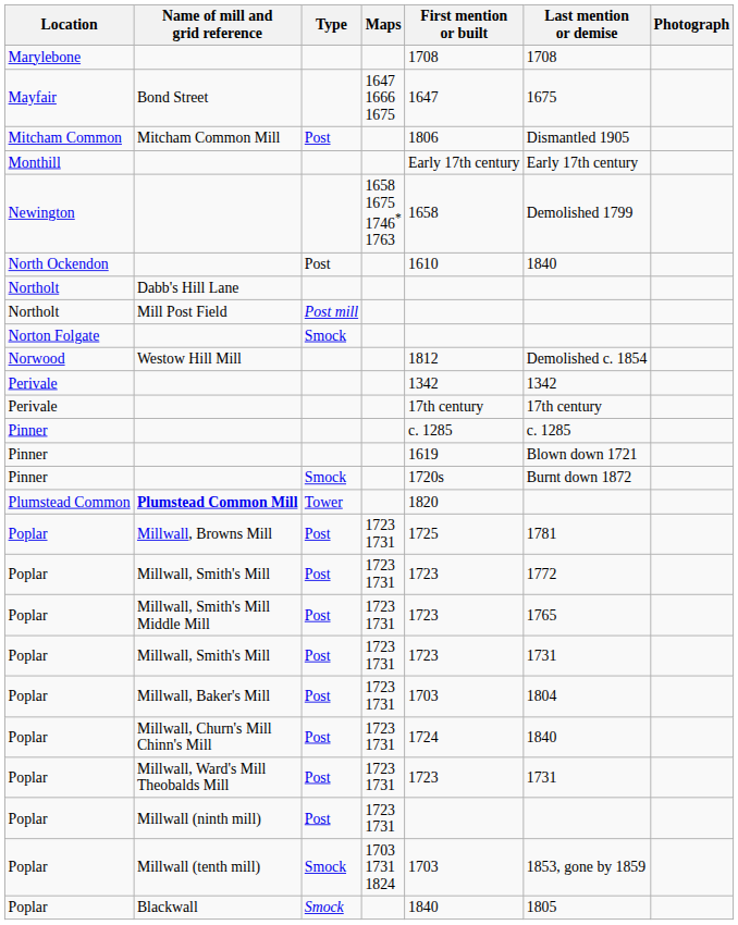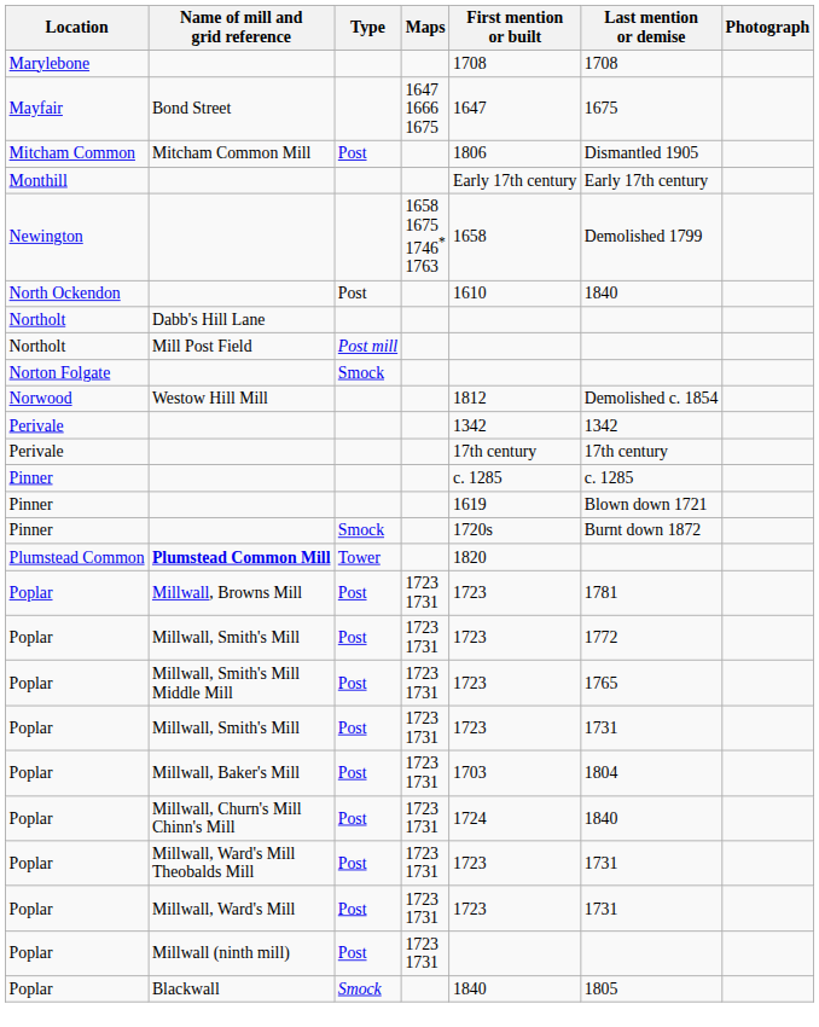 <table class="wikitable">
 <tr>
 <th>Location</th>
 <th>Name of mill and<br>grid reference</th>
 <th>Type</th>
 <th>Maps</th>
 <th>First mention<br>or built</th>
 <th>Last mention<br> or demise</th>
 <th>Photograph</th>
 </tr>
 <tr>
 <td><a href='#'>Marylebone</a></td>
 <td></td>
 <td></td>
 <td></td>
 <td>1708</td>
 <td>1708</td>
 <td></td>
 </tr>
 <tr>
 <td><a href='#'>Mayfair</a></td>
 <td>Bond Street</td>
 <td></td>
 <td>1647<br>1666<br>1675</td>
 <td>1647</td>
 <td>1675</td>
 <td></td>
 </tr>
 <tr>
 <td><a href='#'>Mitcham Common</a></td>
 <td>Mitcham Common Mill<br></td>
 <td><a href='#'>Post</a></td>
 <td></td>
 <td>1806</td>
 <td>Dismantled 1905 <br> </td>
 <td></td>
 </tr>
 <tr>
 <td><a href='#'>Monthill</a></td>
 <td></td>
 <td></td>
 <td></td>
 <td>Early 17th century</td>
 <td>Early 17th century</td>
 <td></td>
 </tr>
 <tr>
 <td><a href='#'>Newington</a></td>
 <td></td>
 <td></td>
 <td>1658<br>1675<br>1746<sup>*</sup><br>1763</td>
 <td>1658</td>
 <td>Demolished 1799</td>
 <td></td>
 </tr>
 <tr>
 <td><a href='#'>North Ockendon</a></td>
 <td></td>
 <td>Post</td>
 <td></td>
 <td>1610</td>
 <td>1840</td>
 <td></td>
 </tr>
 <tr>
 <td><a href='#'>Northolt</a></td>
 <td>Dabb's Hill Lane<br></td>
 <td></td>
 <td></td>
 <td></td>
 <td></td>
 <td></td>
 </tr>
 <tr>
 <td>Northolt</td>
 <td>Mill Post Field<br></td>
 <td><em><a href='#'>Post mill</a></em></td>
 <td></td>
 <td></td>
 <td></td>
 <td></td>
 </tr>
 <tr>
 <td><a href='#'>Norton Folgate</a></td>
 <td></td>
 <td><a href='#'>Smock</a></td>
 <td></td>
 <td></td>
 <td></td>
 <td></td>
 </tr>
 <tr>
 <td><a href='#'>Norwood</a></td>
 <td>Westow Hill Mill</td>
 <td></td>
 <td></td>
 <td>1812</td>
 <td>Demolished c. 1854</td>
 <td></td>
 </tr>
 <tr>
 <td><a href='#'>Perivale</a></td>
 <td></td>
 <td></td>
 <td></td>
 <td>1342</td>
 <td>1342</td>
 <td></td>
 </tr>
 <tr>
 <td>Perivale</td>
 <td></td>
 <td></td>
 <td></td>
 <td>17th century</td>
 <td>17th century</td>
 <td></td>
 </tr>
 <tr>
 <td><a href='#'>Pinner</a></td>
 <td></td>
 <td></td>
 <td></td>
 <td>c. 1285</td>
 <td>c. 1285</td>
 <td></td>
 </tr>
 <tr>
 <td>Pinner</td>
 <td></td>
 <td></td>
 <td></td>
 <td>1619</td>
 <td>Blown down 1721</td>
 <td></td>
 </tr>
 <tr>
 <td>Pinner</td>
 <td></td>
 <td><a href='#'>Smock</a></td>
 <td></td>
 <td>1720s</td>
 <td>Burnt down 1872</td>
 <td></td>
 </tr>
 <tr>
 <td><a href='#'>Plumstead Common</a></td>
 <td><strong><a href='#'>Plumstead Common Mill</a></strong><br></td>
 <td><a href='#'>Tower</a></td>
 <td></td>
 <td>1820</td>
 <td></td>
 <td></td>
 </tr>
 <tr>
 <td><a href='#'>Poplar</a></td>
 <td><a href='#'>Millwall</a>, Browns Mill</td>
 <td><a href='#'>Post</a></td>
 <td>1723<br>1731</td>
-<td>1725</td>
+<td>1723</td>
 <td>1781</td>
 <td></td>
 </tr>
 <tr>
 <td>Poplar</td>
 <td>Millwall, Smith's Mill</td>
 <td><a href='#'>Post</a></td>
 <td>1723<br>1731</td>
 <td>1723</td>
 <td>1772</td>
 <td></td>
 </tr>
 <tr>
 <td>Poplar</td>
 <td>Millwall, Smith's Mill<br>Middle Mill</td>
 <td><a href='#'>Post</a></td>
 <td>1723<br>1731</td>
 <td>1723</td>
 <td>1765</td>
 <td></td>
 </tr>
 <tr>
 <td>Poplar</td>
 <td>Millwall, Smith's Mill</td>
 <td><a href='#'>Post</a></td>
 <td>1723<br>1731</td>
 <td>1723</td>
 <td>1731</td>
 <td></td>
 </tr>
 <tr>
 <td>Poplar</td>
 <td>Millwall, Baker's Mill</td>
 <td><a href='#'>Post</a></td>
 <td>1723<br>1731</td>
 <td>1703</td>
 <td>1804</td>
 <td></td>
 </tr>
 <tr>
 <td>Poplar</td>
 <td>Millwall, Churn's Mill<br>Chinn's Mill</td>
 <td><a href='#'>Post</a></td>
 <td>1723<br>1731</td>
 <td>1724</td>
 <td>1840</td>
 <td></td>
 </tr>
 <tr>
 <td>Poplar</td>
 <td>Millwall, Ward's Mill<br>Theobalds Mill</td>
 <td><a href='#'>Post</a></td>
 <td>1723<br>1731</td>
 <td>1723</td>
 <td>1731</td>
 <td></td>
 </tr>
 <tr>
 <td>Poplar</td>
+<td>Millwall, Ward's Mill</td>
+<td><a href='#'>Post</a></td>
+<td>1723<br>1731</td>
+<td>1723</td>
+<td>1731</td>
+<td></td>
+</tr>
+<tr>
+<td>Poplar</td>
 <td>Millwall (ninth mill)</td>
 <td><a href='#'>Post</a></td>
 <td>1723<br>1731</td>
 <td></td>
 <td></td>
-<td></td>
-</tr>
-<tr>
-<td>Poplar</td>
-<td>Millwall (tenth mill)</td>
-<td><a href='#'>Smock</a></td>
-<td>1703<br>1731<br>1824</td>
-<td>1703</td>
-<td>1853, gone by 1859</td>
 <td></td>
 </tr>
 <tr>
 <td>Poplar</td>
 <td>Blackwall</td>
 <td><em><a href='#'>Smock</a></em></td>
 <td></td>
 <td>1840</td>
 <td>1805</td>
 <td></td>
 </tr>
 </table>
